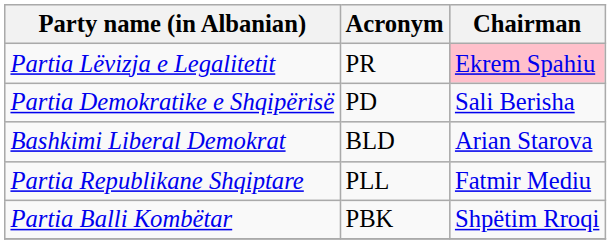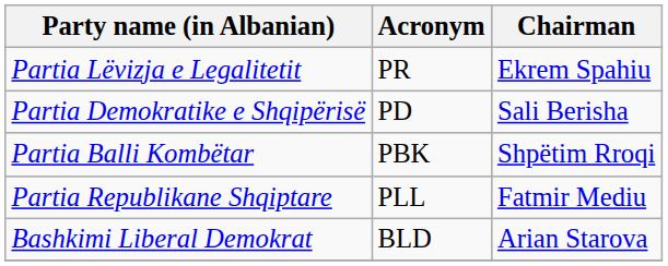 <table class="wikitable sortable">
 <tr>
 <th>Party name (in Albanian)</th>
 <th>Acronym</th>
 <th>Chairman</th>
 </tr>
 <tr>
 <td><em><a href='#'>Partia Lëvizja e Legalitetit</a></em></td>
 <td>PR</td>
-<td style="background: pink;"><a href='#'>Ekrem Spahiu</a></td>
+<td><a href='#'>Ekrem Spahiu</a></td>
 </tr>
 <tr>
 <td><em><a href='#'>Partia Demokratike e Shqipërisë</a></em></td>
 <td>PD</td>
 <td><a href='#'>Sali Berisha</a></td>
 </tr>
 <tr>
-<td><em><a href='#'>Bashkimi Liberal Demokrat</a></em></td>
-<td>BLD</td>
-<td><a href='#'>Arian Starova</a></td>
+<td><em><a href='#'>Partia Balli Kombëtar</a></em></td>
+<td>PBK</td>
+<td><a href='#'>Shpëtim Rroqi</a></td>
 </tr>
 <tr>
 <td><em><a href='#'>Partia Republikane Shqiptare</a></em></td>
 <td>PLL</td>
 <td><a href='#'>Fatmir Mediu</a></td>
 </tr>
 <tr>
-<td><em><a href='#'>Partia Balli Kombëtar</a></em></td>
-<td>PBK</td>
-<td><a href='#'>Shpëtim Rroqi</a></td>
+<td><em><a href='#'>Bashkimi Liberal Demokrat</a></em></td>
+<td>BLD</td>
+<td><a href='#'>Arian Starova</a></td>
 </tr>
 <tr>
 </tr>
 </table>
